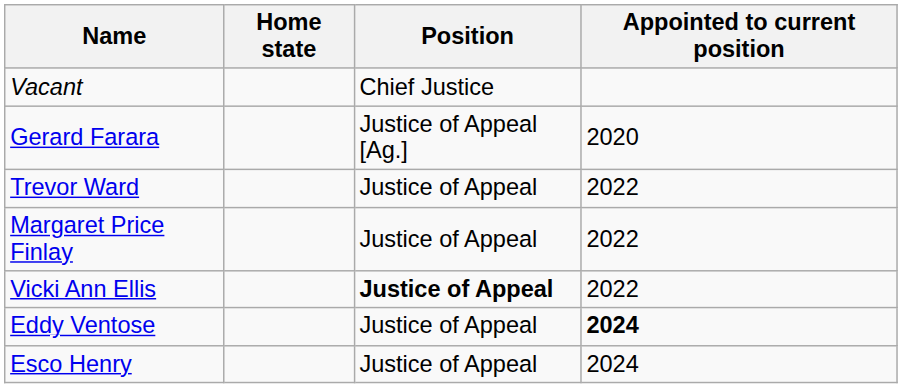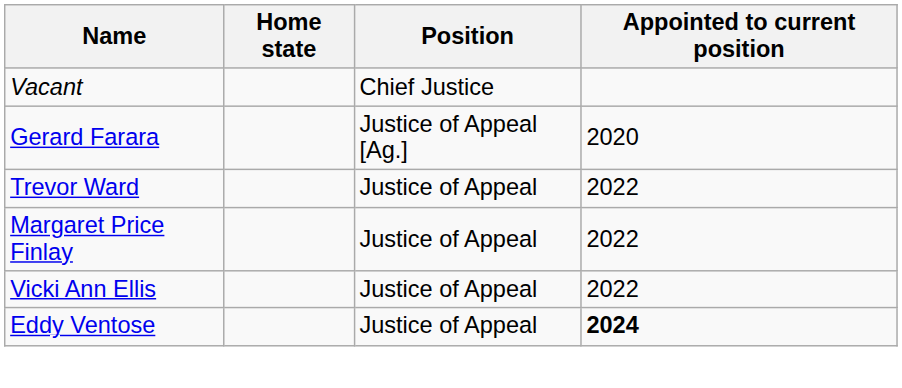 <table class="wikitable">
 <tr>
 <th>Name</th>
 <th>Home state</th>
 <th>Position</th>
 <th>Appointed to current position</th>
 </tr>
 <tr>
 <td><em>Vacant</em></td>
 <td></td>
 <td>Chief Justice</td>
 <td></td>
 </tr>
 <tr>
 <td><a href='#'>Gerard Farara</a></td>
 <td></td>
 <td>Justice of Appeal [Ag.]</td>
 <td>2020</td>
 </tr>
 <tr>
 <td><a href='#'>Trevor Ward</a></td>
 <td></td>
 <td>Justice of Appeal</td>
 <td>2022</td>
 </tr>
 <tr>
 <td><a href='#'>Margaret Price Finlay</a></td>
 <td></td>
 <td>Justice of Appeal</td>
 <td>2022</td>
 </tr>
 <tr>
 <td><a href='#'>Vicki Ann Ellis</a></td>
 <td></td>
-<td><strong>Justice of Appeal</strong></td>
+<td>Justice of Appeal</td>
 <td>2022</td>
 </tr>
 <tr>
 <td><a href='#'>Eddy Ventose</a></td>
 <td></td>
 <td>Justice of Appeal</td>
 <td><strong>2024</strong></td>
 </tr>
-<tr>
-<td><a href='#'>Esco Henry</a></td>
-<td></td>
-<td>Justice of Appeal</td>
-<td>2024</td>
-</tr>
 </table>
